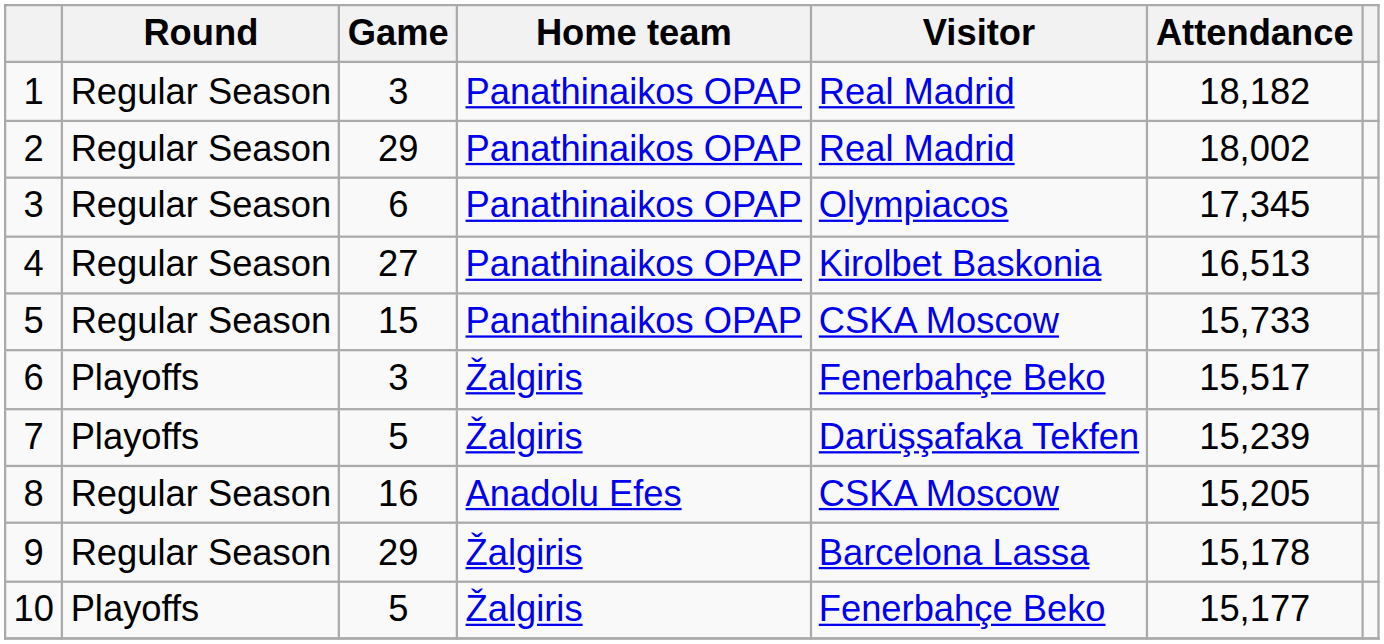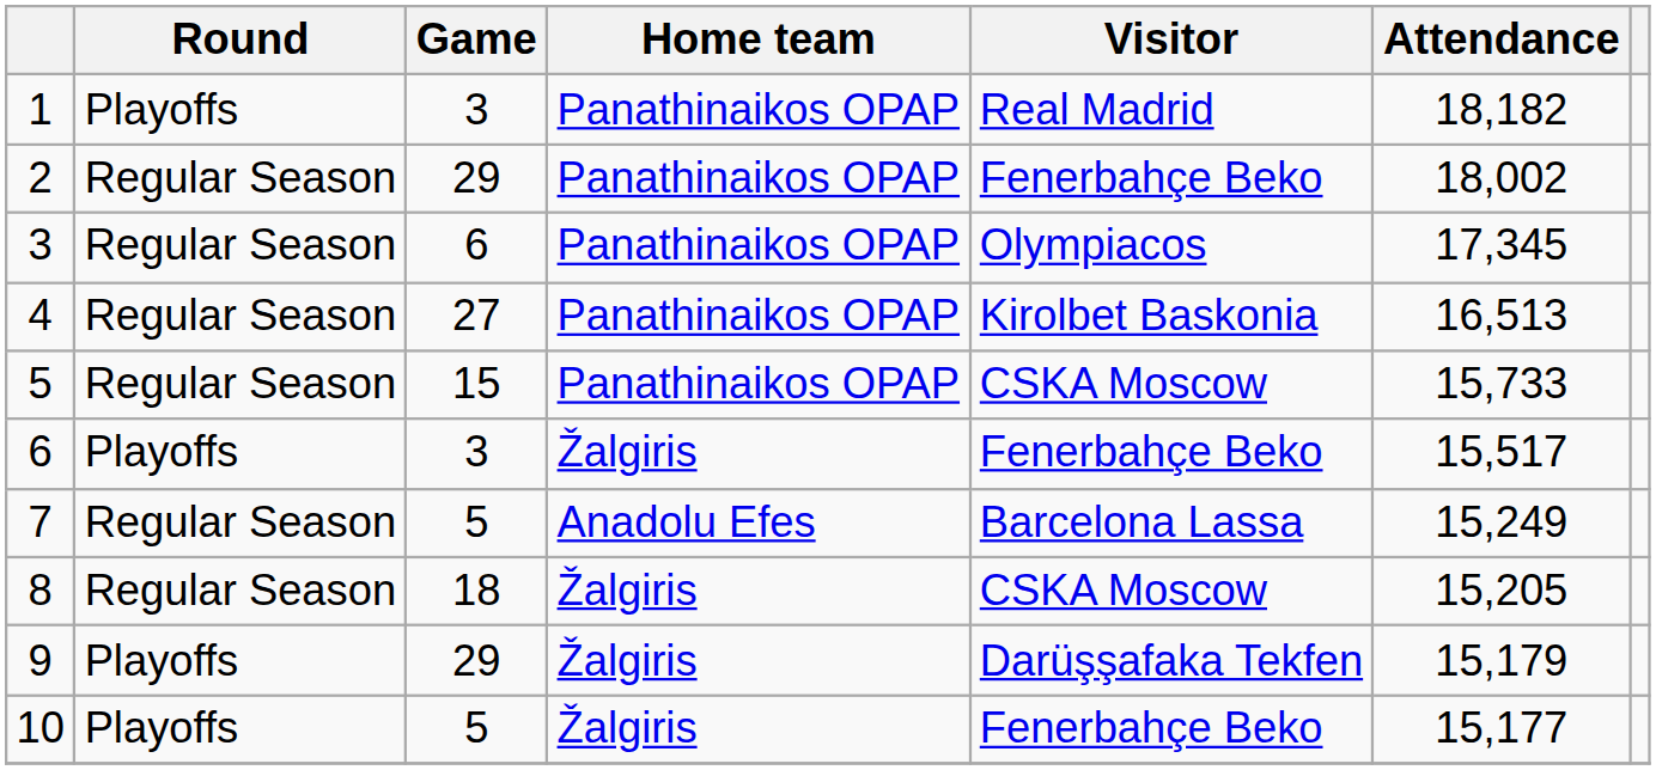 <table class="wikitable" style="text-align:center">
 <tr>
 <th></th>
 <th>Round</th>
 <th>Game</th>
 <th>Home team</th>
 <th>Visitor</th>
 <th>Attendance</th>
 <th></th>
 </tr>
 <tr>
 <td>1</td>
-<td align="left">Regular Season</td>
+<td align="left">Playoffs</td>
 <td>3</td>
 <td align="left"> <a href='#'>Panathinaikos OPAP</a></td>
 <td align="left"> <a href='#'>Real Madrid</a></td>
 <td>18,182</td>
 <td><small></small></td>
 </tr>
 <tr>
 <td>2</td>
 <td align="left">Regular Season</td>
 <td>29</td>
 <td align="left"> <a href='#'>Panathinaikos OPAP</a></td>
-<td align="left"> <a href='#'>Real Madrid</a></td>
+<td align="left"> <a href='#'>Fenerbahçe Beko</a></td>
 <td>18,002</td>
 <td><small></small></td>
 </tr>
 <tr>
 <td>3</td>
 <td align="left">Regular Season</td>
 <td>6</td>
 <td align="left"> <a href='#'>Panathinaikos OPAP</a></td>
 <td align="left"> <a href='#'>Olympiacos</a></td>
 <td>17,345</td>
 <td><small></small></td>
 </tr>
 <tr>
 <td>4</td>
 <td align="left">Regular Season</td>
 <td>27</td>
 <td align="left"> <a href='#'>Panathinaikos OPAP</a></td>
 <td align="left"> <a href='#'>Kirolbet Baskonia</a></td>
 <td>16,513</td>
 <td><small></small></td>
 </tr>
 <tr>
 <td>5</td>
 <td align="left">Regular Season</td>
 <td>15</td>
 <td align="left"> <a href='#'>Panathinaikos OPAP</a></td>
 <td align="left"> <a href='#'>CSKA Moscow</a></td>
 <td>15,733</td>
 <td><small></small></td>
 </tr>
 <tr>
 <td>6</td>
 <td align="left">Playoffs</td>
 <td>3</td>
 <td align="left"> <a href='#'>Žalgiris</a></td>
 <td align="left"> <a href='#'>Fenerbahçe Beko</a></td>
 <td>15,517</td>
 <td><small></small></td>
 </tr>
 <tr>
 <td>7</td>
-<td align="left">Playoffs</td>
+<td align="left">Regular Season</td>
 <td>5</td>
-<td align="left"> <a href='#'>Žalgiris</a></td>
-<td align="left"> <a href='#'>Darüşşafaka Tekfen</a></td>
-<td>15,239</td>
+<td align="left"> <a href='#'>Anadolu Efes</a></td>
+<td align="left"> <a href='#'>Barcelona Lassa</a></td>
+<td>15,249</td>
 <td><small></small></td>
 </tr>
 <tr>
 <td>8</td>
 <td align="left">Regular Season</td>
-<td>16</td>
-<td align="left"> <a href='#'>Anadolu Efes</a></td>
+<td>18</td>
+<td align="left"> <a href='#'>Žalgiris</a></td>
 <td align="left"> <a href='#'>CSKA Moscow</a></td>
 <td>15,205</td>
 <td><small></small></td>
 </tr>
 <tr>
 <td>9</td>
-<td align="left">Regular Season</td>
+<td align="left">Playoffs</td>
 <td>29</td>
 <td align="left"> <a href='#'>Žalgiris</a></td>
-<td align="left"> <a href='#'>Barcelona Lassa</a></td>
-<td>15,178</td>
+<td align="left"> <a href='#'>Darüşşafaka Tekfen</a></td>
+<td>15,179</td>
 <td><small></small></td>
 </tr>
 <tr>
 <td>10</td>
 <td align="left">Playoffs</td>
 <td>5</td>
 <td align="left"> <a href='#'>Žalgiris</a></td>
 <td align="left"> <a href='#'>Fenerbahçe Beko</a></td>
 <td>15,177</td>
 <td><small></small></td>
 </tr>
 <tr>
 </tr>
 </table>
